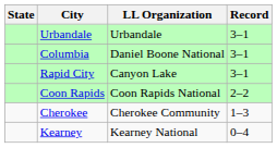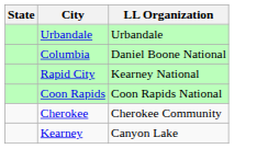 <table class="wikitable">
 <tr>
 <th>State</th>
 <th>City</th>
 <th>LL Organization</th>
-<th>Record</th>
 </tr>
 <tr style="background:#bfb;">
 <td><strong></strong></td>
 <td><a href='#'>Urbandale</a></td>
 <td>Urbandale</td>
-<td>3–1</td>
 </tr>
 <tr style="background:#bfb;">
 <td><strong></strong></td>
 <td><a href='#'>Columbia</a></td>
 <td>Daniel Boone National</td>
-<td>3–1</td>
 </tr>
 <tr style="background:#bfb;">
 <td><strong></strong></td>
 <td><a href='#'>Rapid City</a></td>
-<td>Canyon Lake</td>
-<td>3–1</td>
+<td>Kearney National</td>
 </tr>
 <tr style="background:#bfb;">
 <td><strong></strong></td>
 <td><a href='#'>Coon Rapids</a></td>
 <td>Coon Rapids National</td>
-<td>2–2</td>
 </tr>
 <tr>
 <td><strong></strong></td>
 <td><a href='#'>Cherokee</a></td>
 <td>Cherokee Community</td>
-<td>1–3</td>
 </tr>
 <tr>
 <td><strong></strong></td>
 <td><a href='#'>Kearney</a></td>
-<td>Kearney National</td>
-<td>0–4</td>
+<td>Canyon Lake</td>
 </tr>
 </table>
